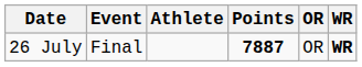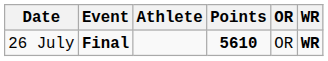 <table class=wikitable style=text-align:center>
 <tr>
 <th>Date</th>
 <th>Event</th>
 <th>Athlete</th>
 <th>Points</th>
 <th>OR</th>
 <th>WR</th>
 </tr>
 <tr>
 <td>26 July</td>
-<td>Final</td>
+<td><strong>Final</strong></td>
 <td align=left></td>
-<td><strong>7887</strong></td>
+<td><strong>5610</strong></td>
 <td>OR</td>
 <td><strong>WR</strong></td>
 </tr>
 </table>
